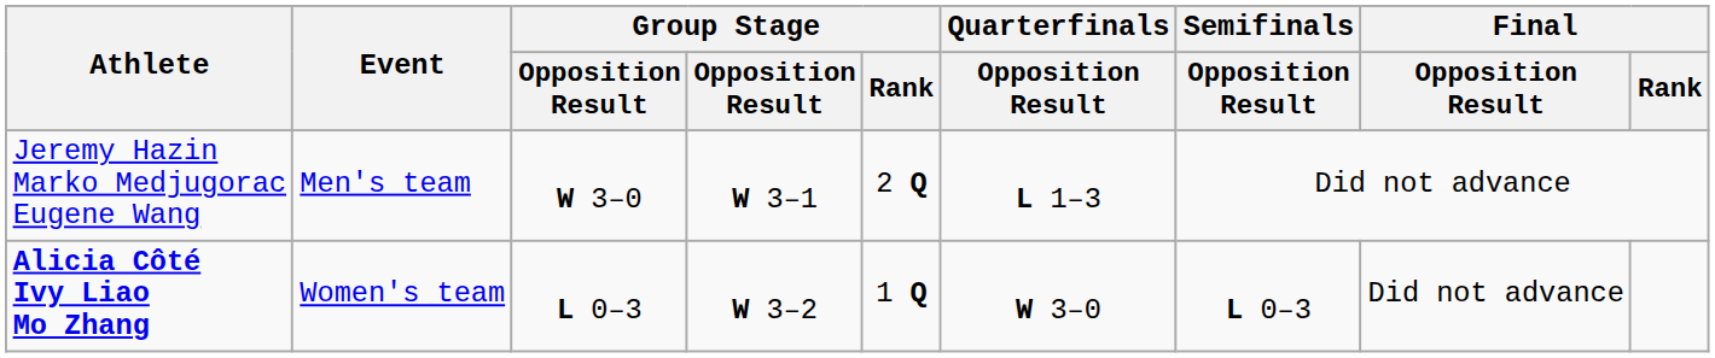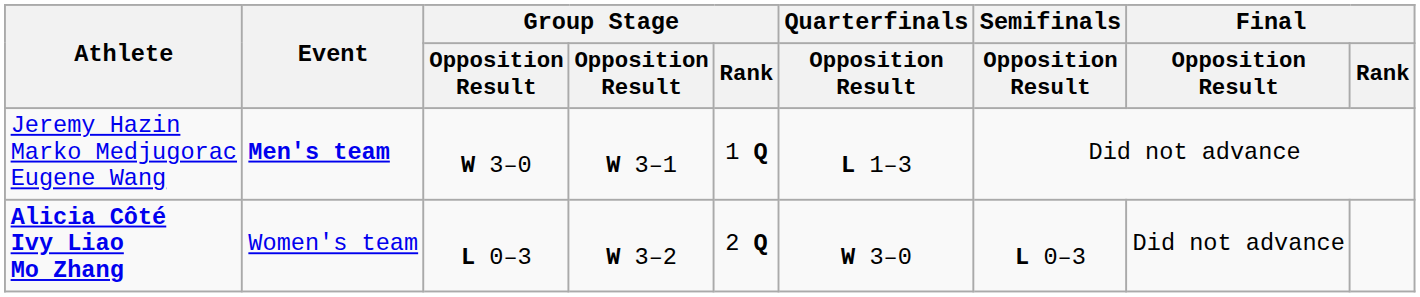 <table class="wikitable" style="font-size:95%">
 <tr>
 <th rowspan=2>Athlete</th>
 <th rowspan=2>Event</th>
 <th colspan=3>Group Stage</th>
 <th>Quarterfinals</th>
 <th>Semifinals</th>
 <th colspan=2>Final</th>
 </tr>
 <tr style="font-size:95%">
 <th>Opposition<br>Result</th>
 <th>Opposition<br>Result</th>
 <th>Rank</th>
 <th>Opposition<br>Result</th>
 <th>Opposition<br>Result</th>
 <th>Opposition<br>Result</th>
 <th>Rank</th>
 </tr>
 <tr align=center>
 <td align=left><a href='#'>Jeremy Hazin</a><br><a href='#'>Marko Medjugorac</a><br><a href='#'>Eugene Wang</a></td>
-<td align=left><a href='#'>Men's team</a></td>
+<td align=left><strong><a href='#'>Men's team</a></strong></td>
 <td><br><strong>W</strong> 3–0</td>
 <td><br><strong>W</strong> 3–1</td>
-<td>2 <strong>Q</strong></td>
+<td>1 <strong>Q</strong></td>
 <td><br><strong>L</strong> 1–3</td>
 <td colspan=3>Did not advance</td>
 </tr>
 <tr align=center>
 <td align=left><strong><a href='#'>Alicia Côté</a><br><a href='#'>Ivy Liao</a><br><a href='#'>Mo Zhang</a></strong></td>
 <td align=left><a href='#'>Women's team</a></td>
 <td><br><strong>L</strong> 0–3</td>
 <td><br><strong>W</strong> 3–2</td>
-<td>1 <strong>Q</strong></td>
+<td>2 <strong>Q</strong></td>
 <td><br><strong>W</strong> 3–0</td>
 <td><br><strong>L</strong> 0–3</td>
 <td>Did not advance</td>
 <td></td>
 </tr>
 </table>
